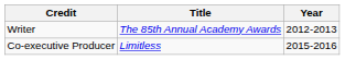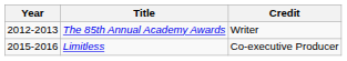 <table class="wikitable">
 <tr>
+<th>Year</th>
+<th>Title</th>
 <th>Credit</th>
-<th>Title</th>
-<th>Year</th>
 </tr>
 <tr>
+<td>2012-2013</td>
+<td><em><a href='#'>The 85th Annual Academy Awards</a></em></td>
 <td>Writer</td>
-<td><em><a href='#'>The 85th Annual Academy Awards</a></em></td>
-<td>2012-2013</td>
 </tr>
 <tr>
+<td>2015-2016</td>
+<td><em><a href='#'>Limitless</a></em></td>
 <td>Co-executive Producer</td>
-<td><em><a href='#'>Limitless</a></em></td>
-<td>2015-2016</td>
 </tr>
 </table>
